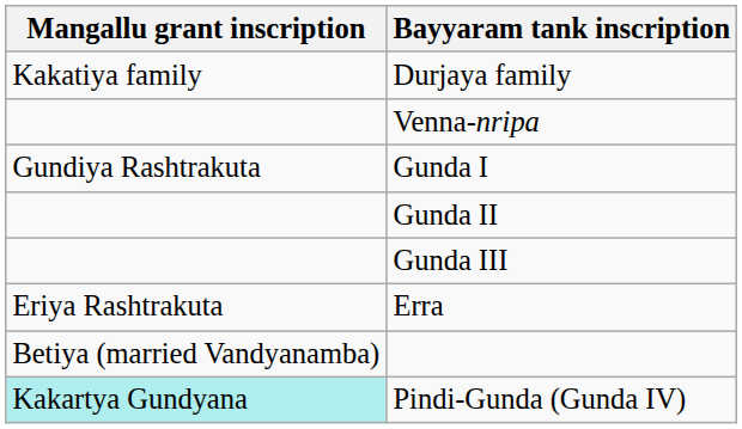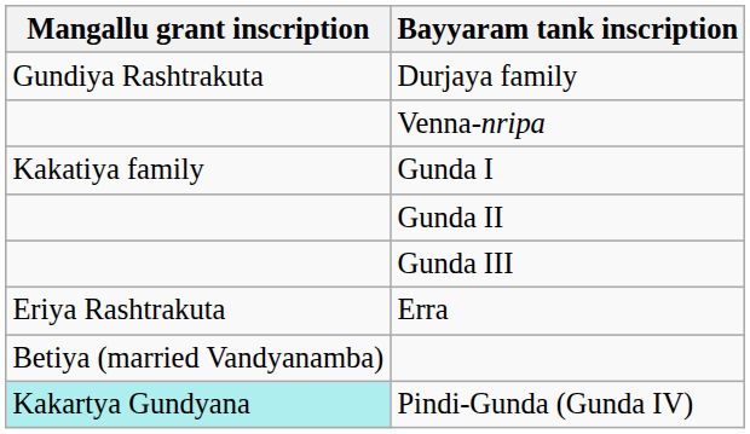 <table class="wikitable">
 <tr>
 <th>Mangallu grant inscription</th>
 <th>Bayyaram tank inscription</th>
 </tr>
 <tr>
-<td>Kakatiya family</td>
+<td>Gundiya Rashtrakuta</td>
 <td>Durjaya family</td>
 </tr>
 <tr>
 <td></td>
 <td>Venna-<em>nripa</em></td>
 </tr>
 <tr>
-<td>Gundiya Rashtrakuta</td>
+<td>Kakatiya family</td>
 <td>Gunda I</td>
 </tr>
 <tr>
 <td></td>
 <td>Gunda II</td>
 </tr>
 <tr>
 <td></td>
 <td>Gunda III</td>
 </tr>
 <tr>
 <td>Eriya Rashtrakuta</td>
 <td>Erra</td>
 </tr>
 <tr>
 <td>Betiya (married Vandyanamba)</td>
 <td></td>
 </tr>
 <tr>
 <td style="background: paleturquoise;">Kakartya Gundyana</td>
 <td>Pindi-Gunda (Gunda IV)</td>
 </tr>
 </table>
